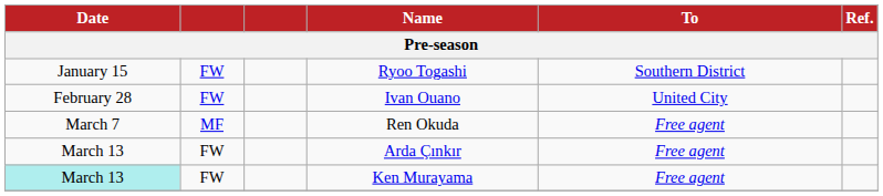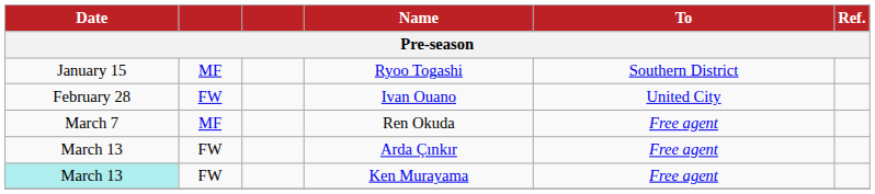 <table class="wikitable" style="text-align:center; font-size:90%">
 <tr>
 <th style="background:#BE2125; color:#FFFFFF; width:150px;">Date</th>
 <th style="background:#BE2125; color:#FFFFFF; width:50px;"></th>
 <th style="background:#BE2125; color:#FFFFFF; width:50px;"></th>
 <th style="background:#BE2125; color:#FFFFFF; width:200px;">Name</th>
 <th style="background:#BE2125; color:#FFFFFF; width:265px;">To</th>
 <th style="background:#BE2125; color:#FFFFFF; width:25px;">Ref.</th>
 </tr>
 <tr>
 <th colspan=6>Pre-season</th>
 </tr>
 <tr>
 <td>January 15</td>
-<td><a href='#'>FW</a></td>
+<td><a href='#'>MF</a></td>
 <td></td>
 <td><a href='#'>Ryoo Togashi</a></td>
 <td> <a href='#'>Southern District</a></td>
 <td></td>
 </tr>
 <tr>
 <td>February 28</td>
 <td><a href='#'>FW</a></td>
 <td></td>
 <td><a href='#'>Ivan Ouano</a></td>
 <td> <a href='#'>United City</a></td>
 <td></td>
 </tr>
 <tr>
 <td>March 7</td>
 <td><a href='#'>MF</a></td>
 <td></td>
 <td>Ren Okuda</td>
 <td><em><a href='#'>Free agent</a></em></td>
 <td></td>
 </tr>
 <tr>
 <td>March 13</td>
 <td>FW</td>
 <td></td>
 <td><a href='#'>Arda Çınkır</a></td>
 <td><em><a href='#'>Free agent</a></em></td>
 <td></td>
 </tr>
 <tr>
 <td style="background: paleturquoise;">March 13</td>
 <td>FW</td>
 <td></td>
 <td><a href='#'>Ken Murayama</a></td>
 <td><em><a href='#'>Free agent</a></em></td>
 <td></td>
 </tr>
 <tr>
 </tr>
 </table>
